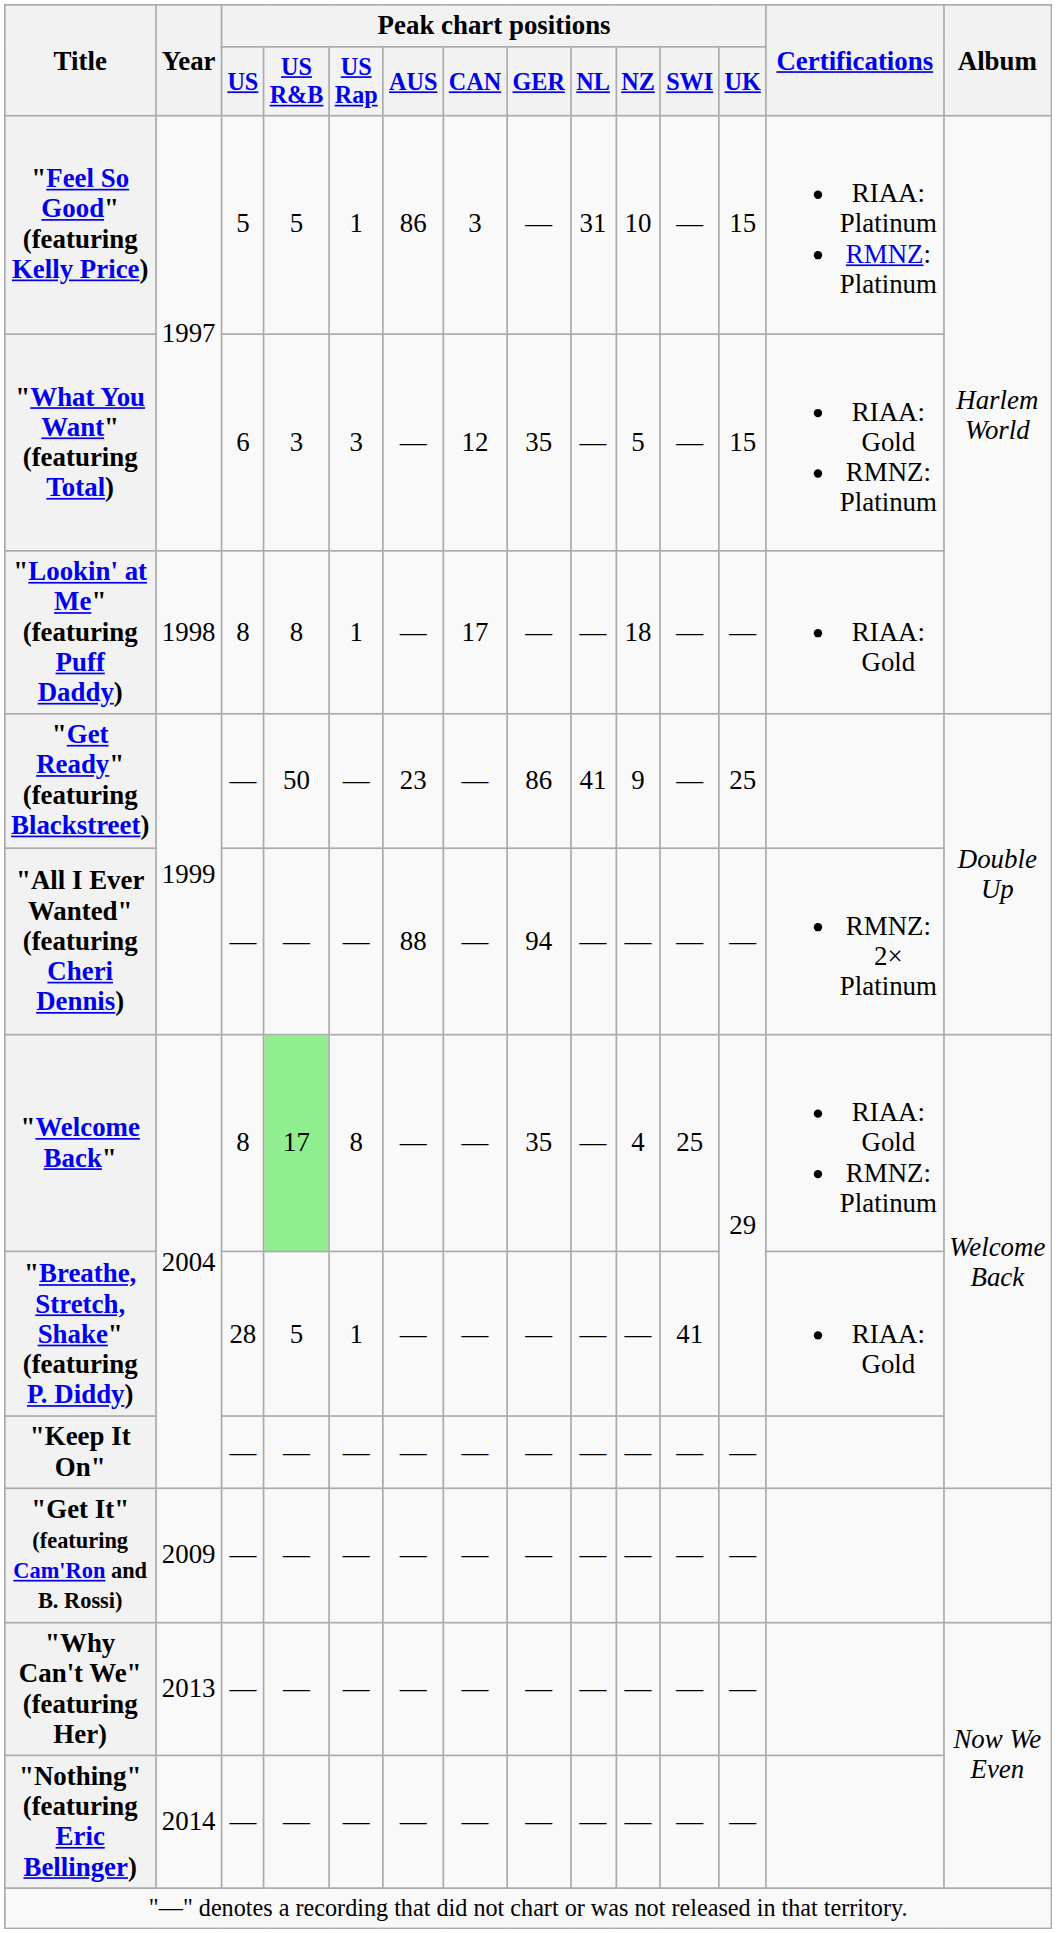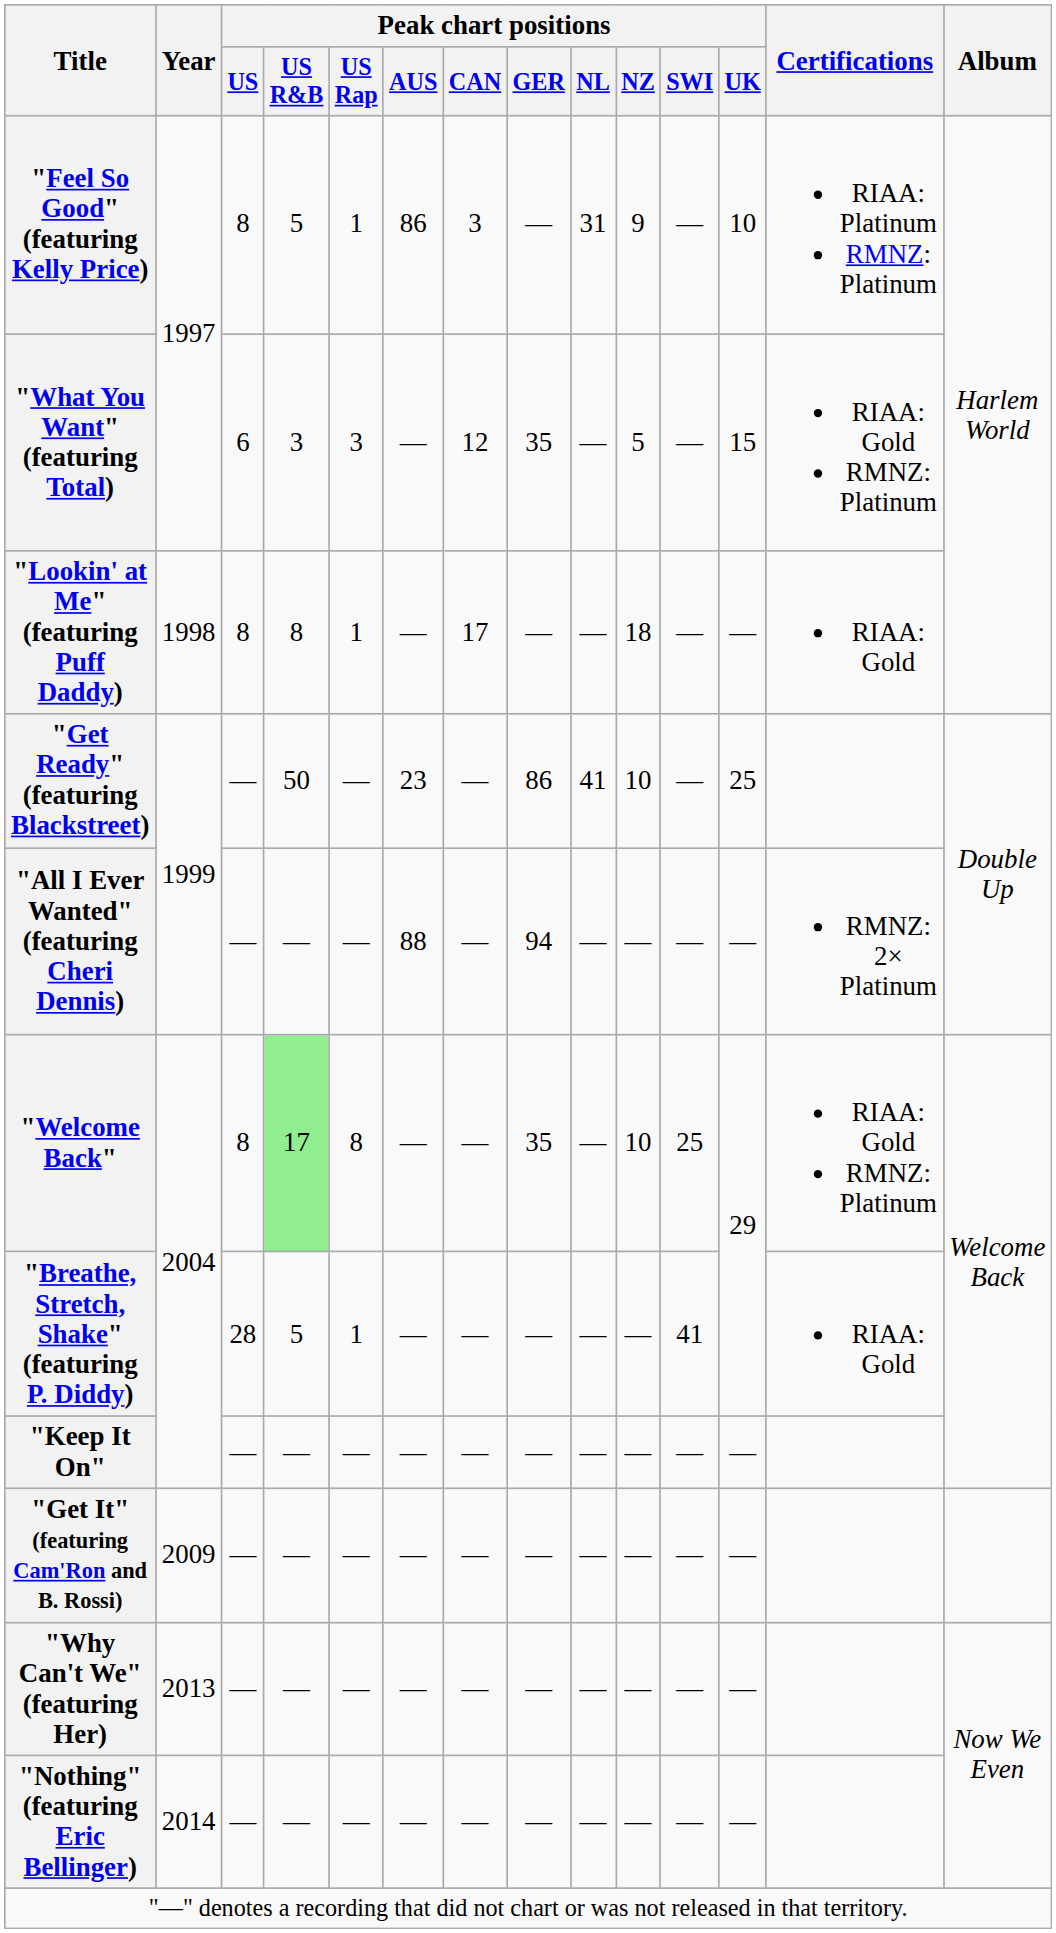 <table class="wikitable plainrowheaders" style="text-align:center;">
 <tr>
 <th scope="col" rowspan="2" style="width:20em;">Title</th>
 <th scope="col" rowspan="2">Year</th>
 <th scope="col" colspan="10">Peak chart positions</th>
 <th scope="col" rowspan="2" style="width:12em;"><a href='#'>Certifications</a></th>
 <th scope="col" rowspan="2" style="width:12em;">Album</th>
 </tr>
 <tr>
 <th style="width:3em; font-size:90%"><a href='#'>US</a><br></th>
 <th style="width:3em; font-size:90%"><a href='#'>US<br>R&B</a><br></th>
 <th style="width:3em; font-size:90%"><a href='#'>US<br>Rap</a><br></th>
 <th style="width:3em; font-size:90%"><a href='#'>AUS</a><br></th>
 <th style="width:3em; font-size:90%"><a href='#'>CAN</a><br></th>
 <th style="width:3em; font-size:90%"><a href='#'>GER</a><br></th>
 <th style="width:3em; font-size:90%"><a href='#'>NL</a><br></th>
 <th style="width:3em; font-size:90%"><a href='#'>NZ</a><br></th>
 <th style="width:3em; font-size:90%"><a href='#'>SWI</a><br></th>
 <th style="width:3em; font-size:90%"><a href='#'>UK</a><br></th>
 </tr>
 <tr>
 <th scope="row">"<a href='#'>Feel So Good</a>"<br><span>(featuring <a href='#'>Kelly Price</a>)</span></th>
 <td rowspan="2">1997</td>
-<td>5</td>
+<td>8</td>
 <td>5</td>
 <td>1</td>
 <td>86</td>
 <td>3</td>
 <td>—</td>
 <td>31</td>
+<td>9</td>
+<td>—</td>
 <td>10</td>
-<td>—</td>
-<td>15</td>
 <td><br><ul><li>RIAA: Platinum</li><li><a href='#'>RMNZ</a>: Platinum</li></ul></td>
 <td rowspan="3"><em>Harlem World</em></td>
 </tr>
 <tr>
 <th scope="row">"<a href='#'>What You Want</a>"<br><span>(featuring <a href='#'>Total</a>)</span></th>
 <td>6</td>
 <td>3</td>
 <td>3</td>
 <td>—</td>
 <td>12</td>
 <td>35</td>
 <td>—</td>
 <td>5</td>
 <td>—</td>
 <td>15</td>
 <td><br><ul><li>RIAA: Gold</li><li>RMNZ: Platinum</li></ul></td>
 </tr>
 <tr>
 <th scope="row">"<a href='#'>Lookin' at Me</a>"<br><span>(featuring <a href='#'>Puff Daddy</a>)</span></th>
 <td>1998</td>
 <td>8</td>
 <td>8</td>
 <td>1</td>
 <td>—</td>
 <td>17</td>
 <td>—</td>
 <td>—</td>
 <td>18</td>
 <td>—</td>
 <td>—</td>
 <td><br><ul><li>RIAA: Gold</li></ul></td>
 </tr>
 <tr>
 <th scope="row">"<a href='#'>Get Ready</a>"<br><span>(featuring <a href='#'>Blackstreet</a>)</span></th>
 <td rowspan="2">1999</td>
 <td>—</td>
 <td>50</td>
 <td>—</td>
 <td>23</td>
 <td>—</td>
 <td>86</td>
 <td>41</td>
-<td>9</td>
+<td>10</td>
 <td>—</td>
 <td>25</td>
 <td></td>
 <td rowspan="2"><em>Double Up</em></td>
 </tr>
 <tr>
 <th scope="row">"All I Ever Wanted"<br><span>(featuring <a href='#'>Cheri Dennis</a>)</span></th>
 <td>—</td>
 <td>—</td>
 <td>—</td>
 <td>88</td>
 <td>—</td>
 <td>94</td>
 <td>—</td>
 <td>—</td>
 <td>—</td>
 <td>—</td>
 <td><br><ul><li>RMNZ: 2× Platinum</li></ul></td>
 </tr>
 <tr>
 <th scope="row">"<a href='#'>Welcome Back</a>"</th>
 <td rowspan="3">2004</td>
 <td>8</td>
 <td style="background: lightgreen;">17</td>
 <td>8</td>
 <td>—</td>
 <td>—</td>
 <td>35</td>
 <td>—</td>
-<td>4</td>
+<td>10</td>
 <td>25</td>
 <td rowspan="2">29</td>
 <td><br><ul><li>RIAA: Gold</li><li>RMNZ: Platinum</li></ul></td>
 <td rowspan="3"><em>Welcome Back</em></td>
 </tr>
 <tr>
 <th scope="row">"<a href='#'>Breathe, Stretch, Shake</a>"<br><span>(featuring <a href='#'>P. Diddy</a>)</span></th>
 <td>28</td>
 <td>5</td>
 <td>1</td>
 <td>—</td>
 <td>—</td>
 <td>—</td>
 <td>—</td>
 <td>—</td>
 <td>41</td>
 <td><br><ul><li>RIAA: Gold</li></ul></td>
 </tr>
 <tr>
 <th scope="row">"Keep It On"</th>
 <td>—</td>
 <td>—</td>
 <td>—</td>
 <td>—</td>
 <td>—</td>
 <td>—</td>
 <td>—</td>
 <td>—</td>
 <td>—</td>
 <td>—</td>
 <td></td>
 </tr>
 <tr>
 <th scope="row">"Get It"<br><small>(featuring <a href='#'>Cam'Ron</a> and B. Rossi)</small></th>
 <td>2009</td>
 <td>—</td>
 <td>—</td>
 <td>—</td>
 <td>—</td>
 <td>—</td>
 <td>—</td>
 <td>—</td>
 <td>—</td>
 <td>—</td>
 <td>—</td>
 <td></td>
 <td></td>
 </tr>
 <tr>
 <th scope="row">"Why Can't We"<br><span>(featuring Her)</span></th>
 <td>2013</td>
 <td>—</td>
 <td>—</td>
 <td>—</td>
 <td>—</td>
 <td>—</td>
 <td>—</td>
 <td>—</td>
 <td>—</td>
 <td>—</td>
 <td>—</td>
 <td></td>
 <td rowspan="2"><em>Now We Even</em></td>
 </tr>
 <tr>
 <th scope="row">"Nothing"<br><span>(featuring <a href='#'>Eric Bellinger</a>)</span></th>
 <td>2014</td>
 <td>—</td>
 <td>—</td>
 <td>—</td>
 <td>—</td>
 <td>—</td>
 <td>—</td>
 <td>—</td>
 <td>—</td>
 <td>—</td>
 <td>—</td>
 <td></td>
 </tr>
 <tr>
 <td colspan="14" style="font-size:90%">"—" denotes a recording that did not chart or was not released in that territory.</td>
 </tr>
 </table>
